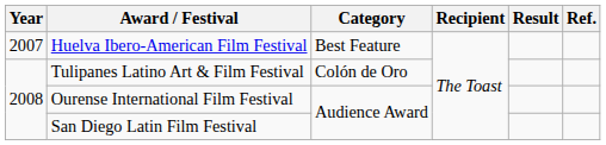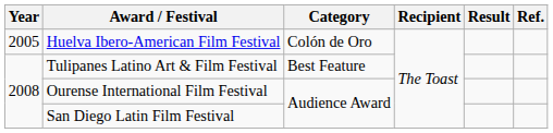 <table class="wikitable">
 <tr>
 <th>Year</th>
 <th>Award / Festival</th>
 <th>Category</th>
 <th>Recipient</th>
 <th>Result</th>
 <th>Ref.</th>
 </tr>
 <tr>
-<td>2007</td>
+<td>2005</td>
 <td><a href='#'>Huelva Ibero-American Film Festival</a></td>
-<td>Best Feature</td>
+<td>Colón de Oro</td>
 <td rowspan="4"><em>The Toast</em></td>
 <td></td>
 <td></td>
 </tr>
 <tr>
 <td rowspan="3">2008</td>
 <td>Tulipanes Latino Art & Film Festival</td>
-<td>Colón de Oro</td>
+<td>Best Feature</td>
 <td></td>
 <td></td>
 </tr>
 <tr>
 <td>Ourense International Film Festival</td>
 <td rowspan="2">Audience Award</td>
 <td></td>
 <td></td>
 </tr>
 <tr>
 <td>San Diego Latin Film Festival</td>
 <td></td>
 <td></td>
 </tr>
 </table>
